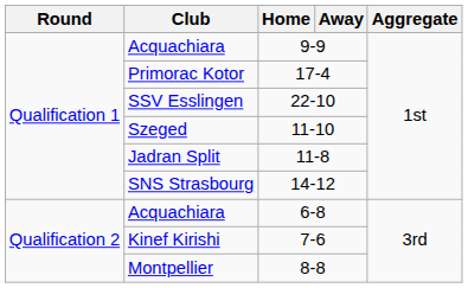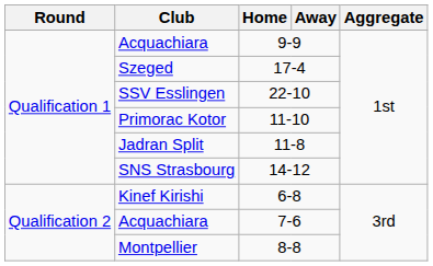 <table class="wikitable">
 <tr>
 <th>Round</th>
 <th>Club</th>
 <th>Home</th>
 <th>Away</th>
 <th>Aggregate</th>
 </tr>
 <tr>
 <td rowspan="6"><a href='#'>Qualification 1</a></td>
 <td> <a href='#'>Acquachiara</a></td>
 <td align=center colspan="2">9-9</td>
 <td rowspan="6" style="text-align:center;">1st </td>
 </tr>
 <tr>
-<td> <a href='#'>Primorac Kotor</a></td>
+<td> <a href='#'>Szeged</a></td>
 <td align=center colspan="2">17-4</td>
 </tr>
 <tr>
 <td> <a href='#'>SSV Esslingen</a></td>
 <td align=center colspan="2">22-10</td>
 </tr>
 <tr>
-<td> <a href='#'>Szeged</a></td>
+<td> <a href='#'>Primorac Kotor</a></td>
 <td align=center colspan="2">11-10</td>
 </tr>
 <tr>
 <td> <a href='#'>Jadran Split</a></td>
 <td align=center colspan="2">11-8</td>
 </tr>
 <tr>
 <td> <a href='#'>SNS Strasbourg</a></td>
 <td align=center colspan="2">14-12</td>
 </tr>
 <tr>
 <td rowspan="3"><a href='#'>Qualification 2</a></td>
-<td> <a href='#'>Acquachiara</a></td>
+<td> <a href='#'>Kinef Kirishi</a></td>
 <td align=center colspan="2">6-8</td>
 <td rowspan="3" style="text-align:center;">3rd</td>
 </tr>
 <tr>
-<td> <a href='#'>Kinef Kirishi</a></td>
+<td> <a href='#'>Acquachiara</a></td>
 <td align=center colspan="2">7-6</td>
 </tr>
 <tr>
 <td> <a href='#'>Montpellier</a></td>
 <td align=center colspan="2">8-8</td>
 </tr>
 </table>
